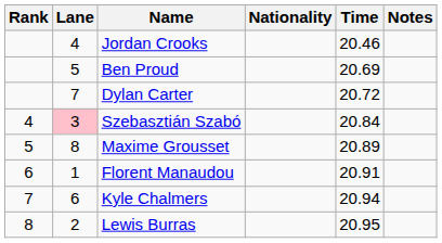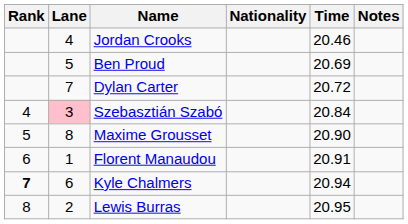 <table class="wikitable sortable" style="text-align:center">
 <tr>
 <th>Rank</th>
 <th>Lane</th>
 <th>Name</th>
 <th>Nationality</th>
 <th>Time</th>
 <th>Notes</th>
 </tr>
 <tr>
 <td></td>
 <td>4</td>
 <td align=left><a href='#'>Jordan Crooks</a></td>
 <td align=left></td>
 <td>20.46</td>
 <td></td>
 </tr>
 <tr>
 <td></td>
 <td>5</td>
 <td align=left><a href='#'>Ben Proud</a></td>
 <td align=left></td>
 <td>20.69</td>
 <td></td>
 </tr>
 <tr>
 <td></td>
 <td>7</td>
 <td align=left><a href='#'>Dylan Carter</a></td>
 <td align=left></td>
 <td>20.72</td>
 <td></td>
 </tr>
 <tr>
 <td>4</td>
 <td style="background: pink;">3</td>
 <td align=left><a href='#'>Szebasztián Szabó</a></td>
 <td align=left></td>
 <td>20.84</td>
 <td></td>
 </tr>
 <tr>
 <td>5</td>
 <td>8</td>
 <td align=left><a href='#'>Maxime Grousset</a></td>
 <td align=left></td>
-<td>20.89</td>
+<td>20.90</td>
 <td></td>
 </tr>
 <tr>
 <td>6</td>
 <td>1</td>
 <td align=left><a href='#'>Florent Manaudou</a></td>
 <td align=left></td>
 <td>20.91</td>
 <td></td>
 </tr>
 <tr>
-<td>7</td>
+<td><strong>7</strong></td>
 <td>6</td>
 <td align=left><a href='#'>Kyle Chalmers</a></td>
 <td align=left></td>
 <td>20.94</td>
 <td></td>
 </tr>
 <tr>
 <td>8</td>
 <td>2</td>
 <td align=left><a href='#'>Lewis Burras</a></td>
 <td align=left></td>
 <td>20.95</td>
 <td></td>
 </tr>
 </table>
